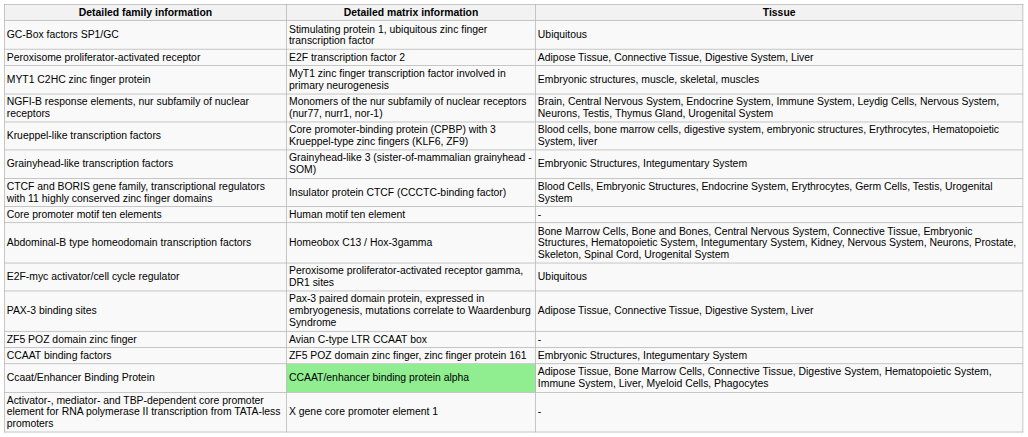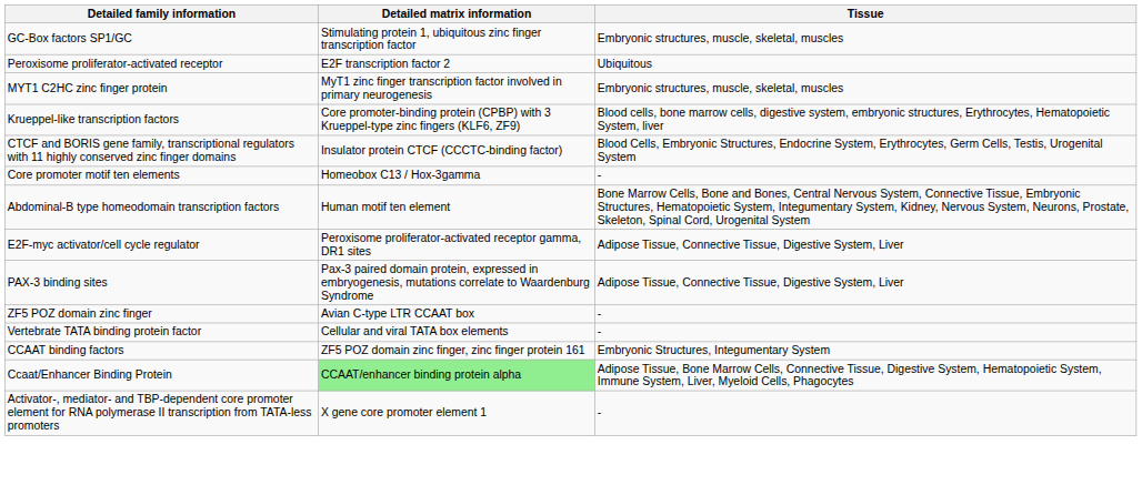 <table class="wikitable">
 <tr>
 <th>Detailed family information</th>
 <th>Detailed matrix information</th>
 <th>Tissue</th>
 </tr>
 <tr>
 <td>GC-Box factors SP1/GC</td>
 <td>Stimulating protein 1, ubiquitous zinc finger transcription factor</td>
-<td>Ubiquitous</td>
+<td>Embryonic structures, muscle, skeletal, muscles</td>
 </tr>
 <tr>
 <td>Peroxisome proliferator-activated receptor</td>
 <td>E2F transcription factor 2</td>
-<td>Adipose Tissue, Connective Tissue, Digestive System, Liver</td>
+<td>Ubiquitous</td>
 </tr>
 <tr>
 <td>MYT1 C2HC zinc finger protein</td>
 <td>MyT1 zinc finger transcription factor involved in primary neurogenesis</td>
 <td>Embryonic structures, muscle, skeletal, muscles</td>
 </tr>
 <tr>
-<td>NGFI-B response elements, nur subfamily of nuclear receptors</td>
-<td>Monomers of the nur subfamily of nuclear receptors (nur77, nurr1, nor-1)</td>
-<td>Brain, Central Nervous System, Endocrine System, Immune System, Leydig Cells, Nervous System, Neurons, Testis, Thymus Gland, Urogenital System</td>
-</tr>
-<tr>
 <td>Krueppel-like transcription factors</td>
 <td>Core promoter-binding protein (CPBP) with 3 Krueppel-type zinc fingers (KLF6, ZF9)</td>
 <td>Blood cells, bone marrow cells, digestive system, embryonic structures, Erythrocytes, Hematopoietic System, liver</td>
-</tr>
-<tr>
-<td>Grainyhead-like transcription factors</td>
-<td>Grainyhead-like 3 (sister-of-mammalian grainyhead - SOM)</td>
-<td>Embryonic Structures, Integumentary System</td>
 </tr>
 <tr>
 <td>CTCF and BORIS gene family, transcriptional regulators with 11 highly conserved zinc finger domains</td>
 <td>Insulator protein CTCF (CCCTC-binding factor)</td>
 <td>Blood Cells, Embryonic Structures, Endocrine System, Erythrocytes, Germ Cells, Testis, Urogenital System</td>
 </tr>
 <tr>
 <td>Core promoter motif ten elements</td>
-<td>Human motif ten element</td>
+<td>Homeobox C13 / Hox-3gamma</td>
 <td>-</td>
 </tr>
 <tr>
 <td>Abdominal-B type homeodomain transcription factors</td>
-<td>Homeobox C13 / Hox-3gamma</td>
+<td>Human motif ten element</td>
 <td>Bone Marrow Cells, Bone and Bones, Central Nervous System, Connective Tissue, Embryonic Structures, Hematopoietic System, Integumentary System, Kidney, Nervous System, Neurons, Prostate, Skeleton, Spinal Cord, Urogenital System</td>
 </tr>
 <tr>
 <td>E2F-myc activator/cell cycle regulator</td>
 <td>Peroxisome proliferator-activated receptor gamma, DR1 sites</td>
-<td>Ubiquitous</td>
+<td>Adipose Tissue, Connective Tissue, Digestive System, Liver</td>
 </tr>
 <tr>
 <td>PAX-3 binding sites</td>
 <td>Pax-3 paired domain protein, expressed in embryogenesis, mutations correlate to Waardenburg Syndrome</td>
 <td>Adipose Tissue, Connective Tissue, Digestive System, Liver</td>
 </tr>
 <tr>
 <td>ZF5 POZ domain zinc finger</td>
 <td>Avian C-type LTR CCAAT box</td>
+<td>-</td>
+</tr>
+<tr>
+<td>Vertebrate TATA binding protein factor</td>
+<td>Cellular and viral TATA box elements</td>
 <td>-</td>
 </tr>
 <tr>
 <td>CCAAT binding factors</td>
 <td>ZF5 POZ domain zinc finger, zinc finger protein 161</td>
 <td>Embryonic Structures, Integumentary System</td>
 </tr>
 <tr>
 <td>Ccaat/Enhancer Binding Protein</td>
 <td style="background: lightgreen;">CCAAT/enhancer binding protein alpha</td>
 <td>Adipose Tissue, Bone Marrow Cells, Connective Tissue, Digestive System, Hematopoietic System, Immune System, Liver, Myeloid Cells, Phagocytes</td>
 </tr>
 <tr>
 <td>Activator-, mediator- and TBP-dependent core promoter element for RNA polymerase II transcription from TATA-less promoters</td>
 <td>X gene core promoter element 1</td>
 <td>-</td>
 </tr>
 </table>
